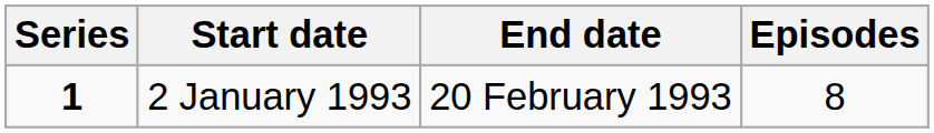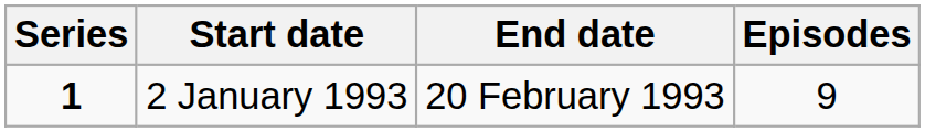 <table class="wikitable" style="text-align:center;">
 <tr>
 <th>Series</th>
 <th>Start date</th>
 <th>End date</th>
 <th>Episodes</th>
 </tr>
 <tr>
 <td><strong>1</strong></td>
 <td>2 January 1993</td>
 <td>20 February 1993</td>
-<td>8</td>
+<td>9</td>
 </tr>
 </table>
